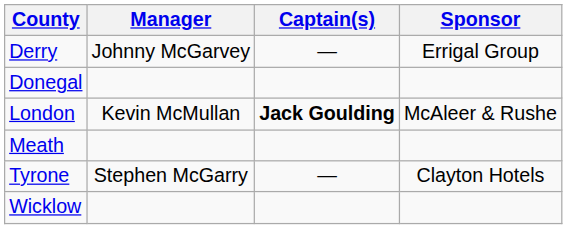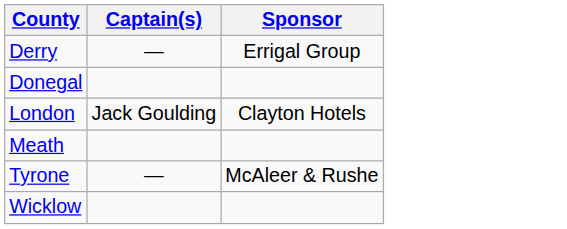 <table class="wikitable sortable" style="text-align:center">
 <tr>
 <th><a href='#'>County</a></th>
-<th><a href='#'>Manager</a></th>
 <th><a href='#'>Captain(s)</a></th>
 <th><a href='#'>Sponsor</a></th>
 </tr>
 <tr>
 <td style="text-align:left"> <a href='#'>Derry</a></td>
-<td>Johnny McGarvey</td>
 <td>—</td>
 <td>Errigal Group</td>
 </tr>
 <tr>
 <td style="text-align:left"> <a href='#'>Donegal</a></td>
 <td></td>
 <td></td>
-<td></td>
 </tr>
 <tr>
 <td style="text-align:left"> <a href='#'>London</a></td>
-<td>Kevin McMullan</td>
-<td><strong>Jack Goulding</strong></td>
-<td>McAleer & Rushe</td>
+<td>Jack Goulding</td>
+<td>Clayton Hotels</td>
 </tr>
 <tr>
 <td style="text-align:left"> <a href='#'>Meath</a></td>
 <td></td>
 <td></td>
-<td></td>
 </tr>
 <tr>
 <td style="text-align:left"> <a href='#'>Tyrone</a></td>
-<td>Stephen McGarry</td>
 <td>—</td>
-<td>Clayton Hotels</td>
+<td>McAleer & Rushe</td>
 </tr>
 <tr>
 <td style="text-align:left"> <a href='#'>Wicklow</a></td>
 <td></td>
 <td></td>
-<td></td>
 </tr>
 </table>
